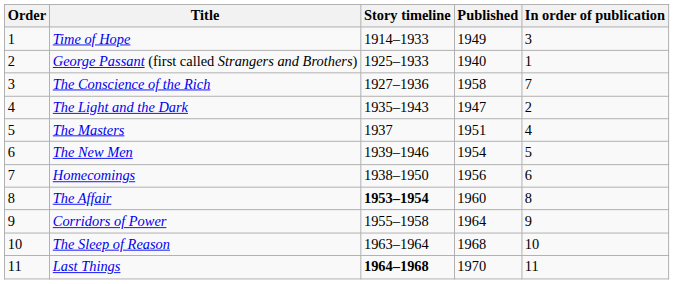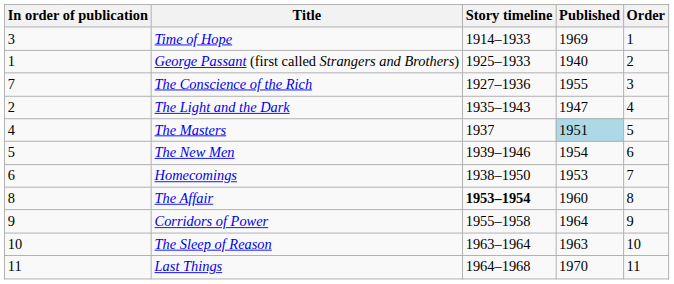 <table class="wikitable sortable">
 <tr>
-<th>Order</th>
+<th>In order of publication</th>
 <th>Title</th>
 <th>Story timeline</th>
 <th>Published</th>
-<th>In order of publication</th>
+<th>Order</th>
+</tr>
+<tr>
+<td>3</td>
+<td><em><a href='#'>Time of Hope</a></em></td>
+<td>1914–1933</td>
+<td>1969</td>
+<td>1</td>
 </tr>
 <tr>
 <td>1</td>
-<td><em><a href='#'>Time of Hope</a></em></td>
-<td>1914–1933</td>
-<td>1949</td>
+<td><em><a href='#'>George Passant</a></em> (first called <em>Strangers and Brothers</em>)</td>
+<td>1925–1933</td>
+<td>1940</td>
+<td>2</td>
+</tr>
+<tr>
+<td>7</td>
+<td><em><a href='#'>The Conscience of the Rich</a></em></td>
+<td>1927–1936</td>
+<td>1955</td>
 <td>3</td>
 </tr>
 <tr>
 <td>2</td>
-<td><em><a href='#'>George Passant</a></em> (first called <em>Strangers and Brothers</em>)</td>
-<td>1925–1933</td>
-<td>1940</td>
-<td>1</td>
-</tr>
-<tr>
-<td>3</td>
-<td><em><a href='#'>The Conscience of the Rich</a></em></td>
-<td>1927–1936</td>
-<td>1958</td>
-<td>7</td>
+<td><em><a href='#'>The Light and the Dark</a></em></td>
+<td>1935–1943</td>
+<td>1947</td>
+<td>4</td>
 </tr>
 <tr>
 <td>4</td>
-<td><em><a href='#'>The Light and the Dark</a></em></td>
-<td>1935–1943</td>
-<td>1947</td>
-<td>2</td>
+<td><em><a href='#'>The Masters</a></em></td>
+<td>1937</td>
+<td style="background: lightblue;">1951</td>
+<td>5</td>
 </tr>
 <tr>
 <td>5</td>
-<td><em><a href='#'>The Masters</a></em></td>
-<td>1937</td>
-<td>1951</td>
-<td>4</td>
+<td><em><a href='#'>The New Men</a></em></td>
+<td>1939–1946</td>
+<td>1954</td>
+<td>6</td>
 </tr>
 <tr>
 <td>6</td>
-<td><em><a href='#'>The New Men</a></em></td>
-<td>1939–1946</td>
-<td>1954</td>
-<td>5</td>
-</tr>
-<tr>
-<td>7</td>
 <td><em><a href='#'>Homecomings</a></em></td>
 <td>1938–1950</td>
-<td>1956</td>
-<td>6</td>
+<td>1953</td>
+<td>7</td>
 </tr>
 <tr>
 <td>8</td>
 <td><em><a href='#'>The Affair</a></em></td>
 <td><strong>1953–1954</strong></td>
 <td>1960</td>
 <td>8</td>
 </tr>
 <tr>
 <td>9</td>
 <td><em><a href='#'>Corridors of Power</a></em></td>
 <td>1955–1958</td>
 <td>1964</td>
 <td>9</td>
 </tr>
 <tr>
 <td>10</td>
 <td><em><a href='#'>The Sleep of Reason</a></em></td>
 <td>1963–1964</td>
-<td>1968</td>
+<td>1963</td>
 <td>10</td>
 </tr>
 <tr>
 <td>11</td>
 <td><em><a href='#'>Last Things</a></em></td>
-<td><strong>1964–1968</strong></td>
+<td>1964–1968</td>
 <td>1970</td>
 <td>11</td>
 </tr>
 </table>
